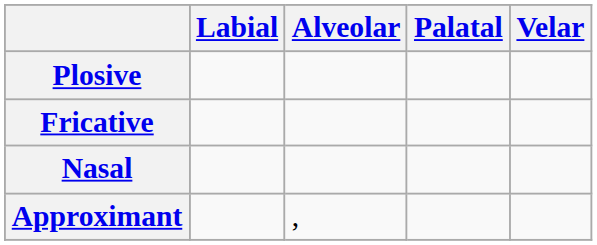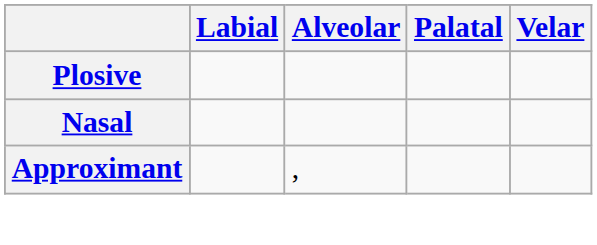 <table class="wikitable">
 <tr>
 <th></th>
 <th><a href='#'>Labial</a></th>
 <th><a href='#'>Alveolar</a></th>
 <th><a href='#'>Palatal</a></th>
 <th><a href='#'>Velar</a></th>
 </tr>
 <tr>
 <th><a href='#'>Plosive</a></th>
 <td> </td>
 <td> </td>
-<td></td>
-<td></td>
-</tr>
-<tr>
-<th><a href='#'>Fricative</a></th>
-<td></td>
-<td></td>
 <td></td>
 <td></td>
 </tr>
 <tr>
 <th><a href='#'>Nasal</a></th>
 <td></td>
 <td></td>
 <td></td>
 <td></td>
 </tr>
 <tr>
 <th><a href='#'>Approximant</a></th>
 <td></td>
 <td>, </td>
 <td></td>
 <td></td>
 </tr>
 </table>
